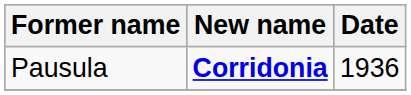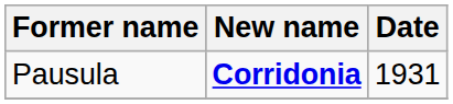 <table class="wikitable sortable">
 <tr>
 <th>Former name</th>
 <th>New name</th>
 <th>Date</th>
 </tr>
 <tr>
 <td>Pausula</td>
 <td><strong><a href='#'>Corridonia</a></strong></td>
-<td>1936</td>
+<td>1931</td>
 </tr>
 <tr>
 </tr>
 </table>
